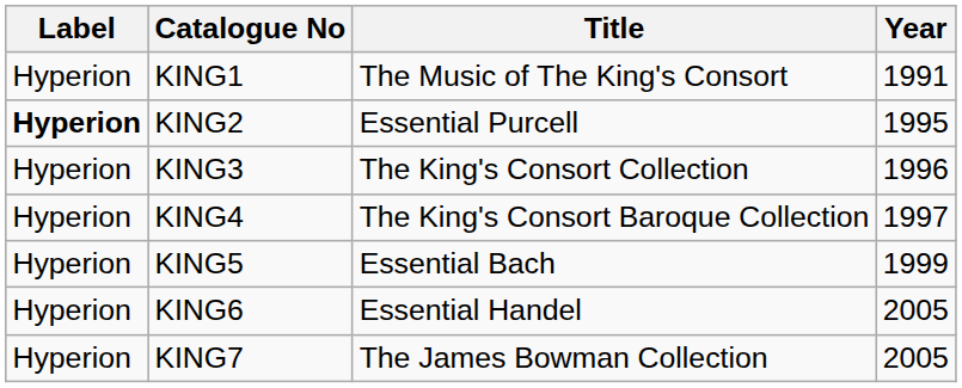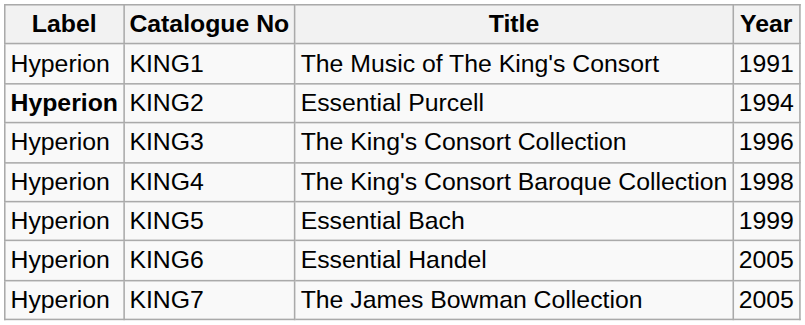 <table class="wikitable sortable">
 <tr>
 <th>Label</th>
 <th>Catalogue No</th>
 <th>Title</th>
 <th>Year</th>
 </tr>
 <tr>
 <td>Hyperion</td>
 <td>KING1</td>
 <td>The Music of The King's Consort</td>
 <td>1991</td>
 </tr>
 <tr>
 <td><strong>Hyperion</strong></td>
 <td>KING2</td>
 <td>Essential Purcell</td>
-<td>1995</td>
+<td>1994</td>
 </tr>
 <tr>
 <td>Hyperion</td>
 <td>KING3</td>
 <td>The King's Consort Collection</td>
 <td>1996</td>
 </tr>
 <tr>
 <td>Hyperion</td>
 <td>KING4</td>
 <td>The King's Consort Baroque Collection</td>
-<td>1997</td>
+<td>1998</td>
 </tr>
 <tr>
 <td>Hyperion</td>
 <td>KING5</td>
 <td>Essential Bach</td>
 <td>1999</td>
 </tr>
 <tr>
 <td>Hyperion</td>
 <td>KING6</td>
 <td>Essential Handel</td>
 <td>2005</td>
 </tr>
 <tr>
 <td>Hyperion</td>
 <td>KING7</td>
 <td>The James Bowman Collection</td>
 <td>2005</td>
 </tr>
 </table>
